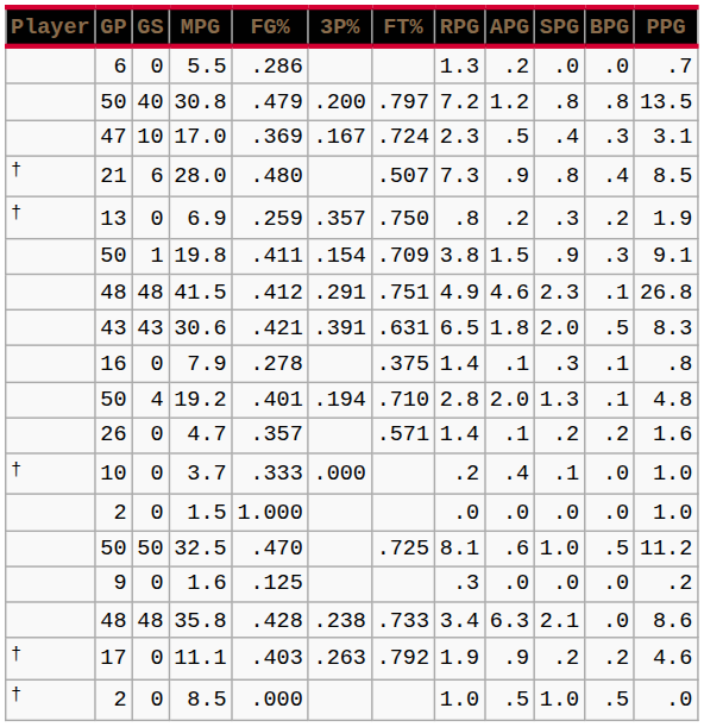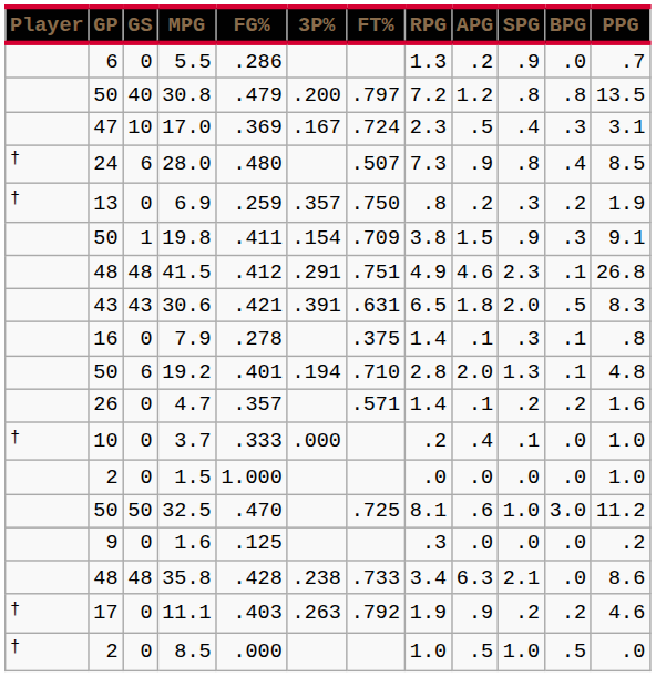 <table class="wikitable sortable" style="text-align:right;">
 <tr>
 <th style="background:#010101; color:#896C4C; border-top:#D50032 3px solid; border-bottom:#D50032 3px solid;">Player</th>
 <th style="background:#010101; color:#896C4C; border-top:#D50032 3px solid; border-bottom:#D50032 3px solid;">GP</th>
 <th style="background:#010101; color:#896C4C; border-top:#D50032 3px solid; border-bottom:#D50032 3px solid;">GS</th>
 <th style="background:#010101; color:#896C4C; border-top:#D50032 3px solid; border-bottom:#D50032 3px solid;">MPG</th>
 <th style="background:#010101; color:#896C4C; border-top:#D50032 3px solid; border-bottom:#D50032 3px solid;">FG%</th>
 <th style="background:#010101; color:#896C4C; border-top:#D50032 3px solid; border-bottom:#D50032 3px solid;">3P%</th>
 <th style="background:#010101; color:#896C4C; border-top:#D50032 3px solid; border-bottom:#D50032 3px solid;">FT%</th>
 <th style="background:#010101; color:#896C4C; border-top:#D50032 3px solid; border-bottom:#D50032 3px solid;">RPG</th>
 <th style="background:#010101; color:#896C4C; border-top:#D50032 3px solid; border-bottom:#D50032 3px solid;">APG</th>
 <th style="background:#010101; color:#896C4C; border-top:#D50032 3px solid; border-bottom:#D50032 3px solid;">SPG</th>
 <th style="background:#010101; color:#896C4C; border-top:#D50032 3px solid; border-bottom:#D50032 3px solid;">BPG</th>
 <th style="background:#010101; color:#896C4C; border-top:#D50032 3px solid; border-bottom:#D50032 3px solid;">PPG</th>
 </tr>
 <tr>
 <td style="text-align:left;"></td>
 <td>6</td>
 <td>0</td>
 <td>5.5</td>
 <td>.286</td>
 <td></td>
 <td></td>
 <td>1.3</td>
 <td>.2</td>
-<td>.0</td>
+<td>.9</td>
 <td>.0</td>
 <td>.7</td>
 </tr>
 <tr>
 <td style="text-align:left;"></td>
 <td>50</td>
 <td>40</td>
 <td>30.8</td>
 <td>.479</td>
 <td>.200</td>
 <td>.797</td>
 <td>7.2</td>
 <td>1.2</td>
 <td>.8</td>
 <td>.8</td>
 <td>13.5</td>
 </tr>
 <tr>
 <td style="text-align:left;"></td>
 <td>47</td>
 <td>10</td>
 <td>17.0</td>
 <td>.369</td>
 <td>.167</td>
 <td>.724</td>
 <td>2.3</td>
 <td>.5</td>
 <td>.4</td>
 <td>.3</td>
 <td>3.1</td>
 </tr>
 <tr>
 <td style="text-align:left;"><sup>†</sup></td>
-<td>21</td>
+<td>24</td>
 <td>6</td>
 <td>28.0</td>
 <td>.480</td>
 <td></td>
 <td>.507</td>
 <td>7.3</td>
 <td>.9</td>
 <td>.8</td>
 <td>.4</td>
 <td>8.5</td>
 </tr>
 <tr>
 <td style="text-align:left;"><sup>†</sup></td>
 <td>13</td>
 <td>0</td>
 <td>6.9</td>
 <td>.259</td>
 <td>.357</td>
 <td>.750</td>
 <td>.8</td>
 <td>.2</td>
 <td>.3</td>
 <td>.2</td>
 <td>1.9</td>
 </tr>
 <tr>
 <td style="text-align:left;"></td>
 <td>50</td>
 <td>1</td>
 <td>19.8</td>
 <td>.411</td>
 <td>.154</td>
 <td>.709</td>
 <td>3.8</td>
 <td>1.5</td>
 <td>.9</td>
 <td>.3</td>
 <td>9.1</td>
 </tr>
 <tr>
 <td style="text-align:left;"></td>
 <td>48</td>
 <td>48</td>
 <td>41.5</td>
 <td>.412</td>
 <td>.291</td>
 <td>.751</td>
 <td>4.9</td>
 <td>4.6</td>
 <td>2.3</td>
 <td>.1</td>
 <td>26.8</td>
 </tr>
 <tr>
 <td style="text-align:left;"></td>
 <td>43</td>
 <td>43</td>
 <td>30.6</td>
 <td>.421</td>
 <td>.391</td>
 <td>.631</td>
 <td>6.5</td>
 <td>1.8</td>
 <td>2.0</td>
 <td>.5</td>
 <td>8.3</td>
 </tr>
 <tr>
 <td style="text-align:left;"></td>
 <td>16</td>
 <td>0</td>
 <td>7.9</td>
 <td>.278</td>
 <td></td>
 <td>.375</td>
 <td>1.4</td>
 <td>.1</td>
 <td>.3</td>
 <td>.1</td>
 <td>.8</td>
 </tr>
 <tr>
 <td style="text-align:left;"></td>
 <td>50</td>
-<td>4</td>
+<td>6</td>
 <td>19.2</td>
 <td>.401</td>
 <td>.194</td>
 <td>.710</td>
 <td>2.8</td>
 <td>2.0</td>
 <td>1.3</td>
 <td>.1</td>
 <td>4.8</td>
 </tr>
 <tr>
 <td style="text-align:left;"></td>
 <td>26</td>
 <td>0</td>
 <td>4.7</td>
 <td>.357</td>
 <td></td>
 <td>.571</td>
 <td>1.4</td>
 <td>.1</td>
 <td>.2</td>
 <td>.2</td>
 <td>1.6</td>
 </tr>
 <tr>
 <td style="text-align:left;"><sup>†</sup></td>
 <td>10</td>
 <td>0</td>
 <td>3.7</td>
 <td>.333</td>
 <td>.000</td>
 <td></td>
 <td>.2</td>
 <td>.4</td>
 <td>.1</td>
 <td>.0</td>
 <td>1.0</td>
 </tr>
 <tr>
 <td style="text-align:left;"></td>
 <td>2</td>
 <td>0</td>
 <td>1.5</td>
 <td>1.000</td>
 <td></td>
 <td></td>
 <td>.0</td>
 <td>.0</td>
 <td>.0</td>
 <td>.0</td>
 <td>1.0</td>
 </tr>
 <tr>
 <td style="text-align:left;"></td>
 <td>50</td>
 <td>50</td>
 <td>32.5</td>
 <td>.470</td>
 <td></td>
 <td>.725</td>
 <td>8.1</td>
 <td>.6</td>
 <td>1.0</td>
-<td>.5</td>
+<td>3.0</td>
 <td>11.2</td>
 </tr>
 <tr>
 <td style="text-align:left;"></td>
 <td>9</td>
 <td>0</td>
 <td>1.6</td>
 <td>.125</td>
 <td></td>
 <td></td>
 <td>.3</td>
 <td>.0</td>
 <td>.0</td>
 <td>.0</td>
 <td>.2</td>
 </tr>
 <tr>
 <td style="text-align:left;"></td>
 <td>48</td>
 <td>48</td>
 <td>35.8</td>
 <td>.428</td>
 <td>.238</td>
 <td>.733</td>
 <td>3.4</td>
 <td>6.3</td>
 <td>2.1</td>
 <td>.0</td>
 <td>8.6</td>
 </tr>
 <tr>
 <td style="text-align:left;"><sup>†</sup></td>
 <td>17</td>
 <td>0</td>
 <td>11.1</td>
 <td>.403</td>
 <td>.263</td>
 <td>.792</td>
 <td>1.9</td>
 <td>.9</td>
 <td>.2</td>
 <td>.2</td>
 <td>4.6</td>
 </tr>
 <tr>
 <td style="text-align:left;"><sup>†</sup></td>
 <td>2</td>
 <td>0</td>
 <td>8.5</td>
 <td>.000</td>
 <td></td>
 <td></td>
 <td>1.0</td>
 <td>.5</td>
 <td>1.0</td>
 <td>.5</td>
 <td>.0</td>
 </tr>
 </table>
